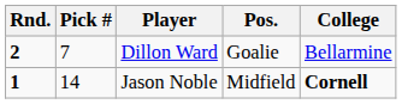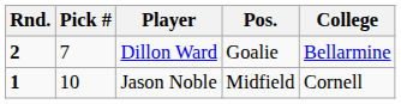 <table class="wikitable">
 <tr>
 <th>Rnd.</th>
 <th>Pick #</th>
 <th>Player</th>
 <th>Pos.</th>
 <th>College</th>
 </tr>
 <tr>
 <td><strong>2</strong></td>
 <td>7</td>
 <td><a href='#'>Dillon Ward</a></td>
 <td>Goalie</td>
 <td><a href='#'>Bellarmine</a></td>
 </tr>
 <tr>
 <td><strong>1</strong></td>
-<td>14</td>
+<td>10</td>
 <td>Jason Noble</td>
 <td>Midfield</td>
-<td><strong>Cornell</strong></td>
+<td>Cornell</td>
 </tr>
 </table>
